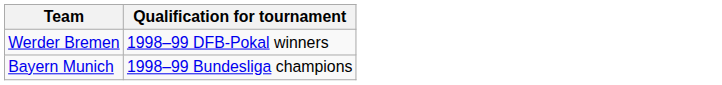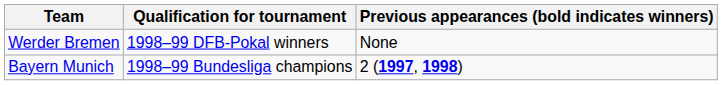 <table class="wikitable">
 <tr>
 <th>Team</th>
 <th>Qualification for tournament</th>
+<th>Previous appearances (bold indicates winners)</th>
 </tr>
 <tr>
 <td><a href='#'>Werder Bremen</a></td>
 <td><a href='#'>1998–99 DFB-Pokal</a> winners</td>
+<td>None</td>
 </tr>
 <tr>
 <td><a href='#'>Bayern Munich</a></td>
 <td><a href='#'>1998–99 Bundesliga</a> champions</td>
+<td>2 (<strong><a href='#'>1997</a></strong>, <strong><a href='#'>1998</a></strong>)</td>
 </tr>
 </table>
